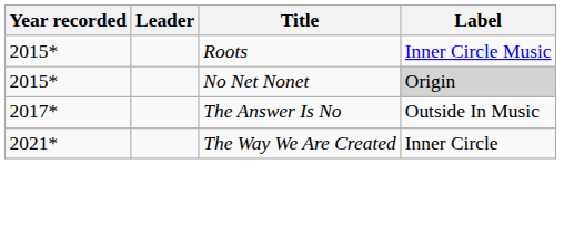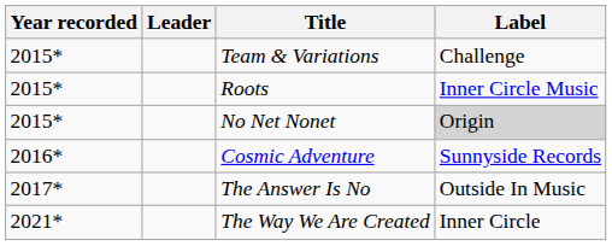 <table class="wikitable sortable">
 <tr>
 <th>Year recorded</th>
 <th>Leader</th>
 <th>Title</th>
 <th>Label</th>
+</tr>
+<tr>
+<td>2015*</td>
+<td></td>
+<td><em>Team & Variations</em></td>
+<td>Challenge</td>
 </tr>
 <tr>
 <td>2015*</td>
 <td></td>
 <td><em>Roots</em></td>
 <td><a href='#'>Inner Circle Music</a></td>
 </tr>
 <tr>
 <td>2015*</td>
 <td></td>
 <td><em>No Net Nonet</em></td>
 <td style="background: lightgrey;">Origin</td>
 </tr>
 <tr>
+<td>2016*</td>
+<td></td>
+<td><em><a href='#'>Cosmic Adventure</a></em></td>
+<td><a href='#'>Sunnyside Records</a></td>
+</tr>
+<tr>
 <td>2017*</td>
 <td></td>
 <td><em>The Answer Is No</em></td>
 <td>Outside In Music</td>
 </tr>
 <tr>
 <td>2021*</td>
 <td></td>
 <td><em>The Way We Are Created</em></td>
 <td>Inner Circle</td>
 </tr>
 </table>
